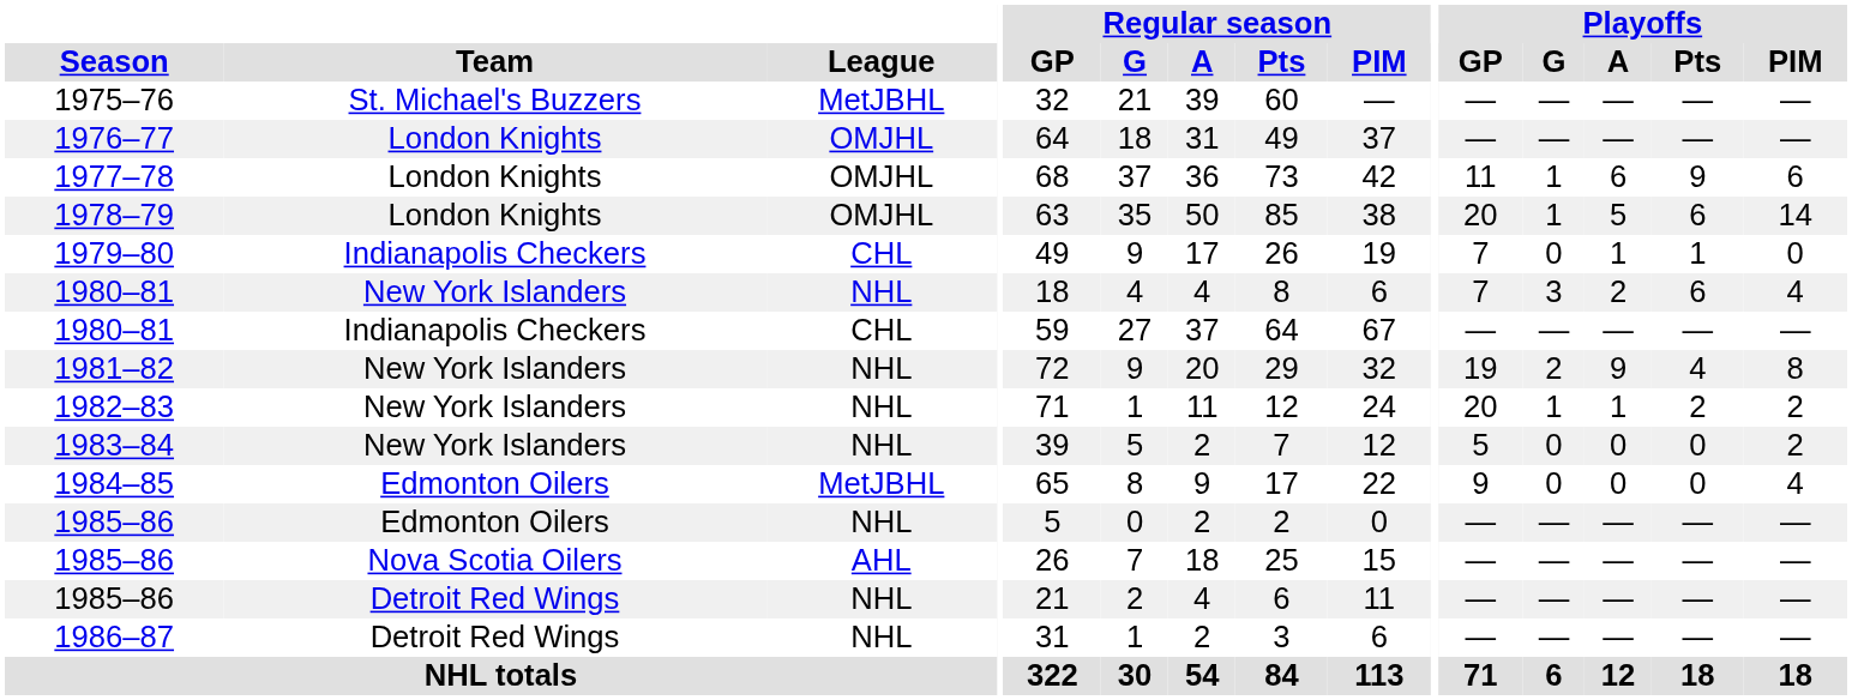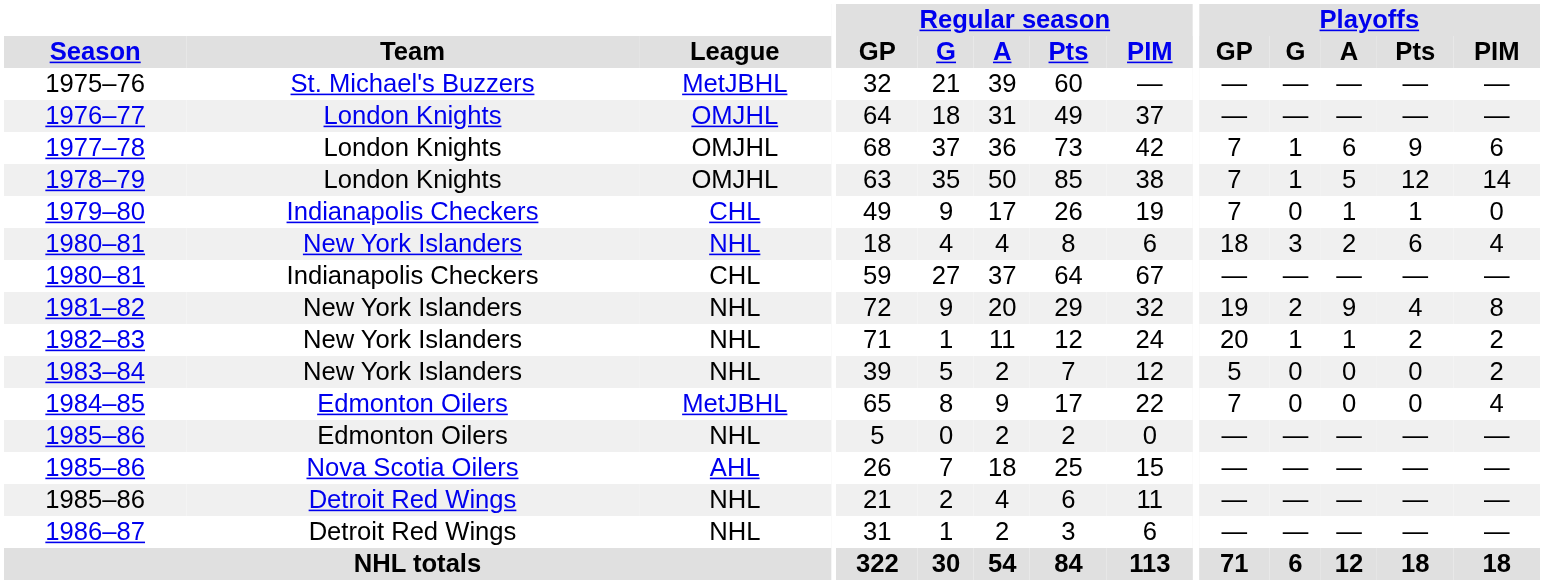 <table border="0" cellpadding="1" cellspacing="0" style="text-align:center; width:60em">
 <tr bgcolor="#e0e0e0">
 <th colspan="3" bgcolor="#ffffff"></th>
 <th rowspan="100" bgcolor="#ffffff"></th>
 <th colspan="5"><a href='#'>Regular season</a></th>
 <th rowspan="100" bgcolor="#ffffff"></th>
 <th colspan="5"><a href='#'>Playoffs</a></th>
 </tr>
 <tr bgcolor="#e0e0e0">
 <th><a href='#'>Season</a></th>
 <th>Team</th>
 <th>League</th>
 <th>GP</th>
 <th><a href='#'>G</a></th>
 <th><a href='#'>A</a></th>
 <th><a href='#'>Pts</a></th>
 <th><a href='#'>PIM</a></th>
 <th>GP</th>
 <th>G</th>
 <th>A</th>
 <th>Pts</th>
 <th>PIM</th>
 </tr>
 <tr>
 <td>1975–76</td>
 <td><a href='#'>St. Michael's Buzzers</a></td>
 <td><a href='#'>MetJBHL</a></td>
 <td>32</td>
 <td>21</td>
 <td>39</td>
 <td>60</td>
 <td>—</td>
 <td>—</td>
 <td>—</td>
 <td>—</td>
 <td>—</td>
 <td>—</td>
 </tr>
 <tr bgcolor="#f0f0f0">
 <td><a href='#'>1976–77</a></td>
 <td><a href='#'>London Knights</a></td>
 <td><a href='#'>OMJHL</a></td>
 <td>64</td>
 <td>18</td>
 <td>31</td>
 <td>49</td>
 <td>37</td>
 <td>—</td>
 <td>—</td>
 <td>—</td>
 <td>—</td>
 <td>—</td>
 </tr>
 <tr>
 <td><a href='#'>1977–78</a></td>
 <td>London Knights</td>
 <td>OMJHL</td>
 <td>68</td>
 <td>37</td>
 <td>36</td>
 <td>73</td>
 <td>42</td>
-<td>11</td>
+<td>7</td>
 <td>1</td>
 <td>6</td>
 <td>9</td>
 <td>6</td>
 </tr>
 <tr bgcolor="#f0f0f0">
 <td><a href='#'>1978–79</a></td>
 <td>London Knights</td>
 <td>OMJHL</td>
 <td>63</td>
 <td>35</td>
 <td>50</td>
 <td>85</td>
 <td>38</td>
-<td>20</td>
+<td>7</td>
 <td>1</td>
 <td>5</td>
-<td>6</td>
+<td>12</td>
 <td>14</td>
 </tr>
 <tr>
 <td><a href='#'>1979–80</a></td>
 <td><a href='#'>Indianapolis Checkers</a></td>
 <td><a href='#'>CHL</a></td>
 <td>49</td>
 <td>9</td>
 <td>17</td>
 <td>26</td>
 <td>19</td>
 <td>7</td>
 <td>0</td>
 <td>1</td>
 <td>1</td>
 <td>0</td>
 </tr>
 <tr bgcolor="#f0f0f0">
 <td><a href='#'>1980–81</a></td>
 <td><a href='#'>New York Islanders</a></td>
 <td><a href='#'>NHL</a></td>
 <td>18</td>
 <td>4</td>
 <td>4</td>
 <td>8</td>
 <td>6</td>
-<td>7</td>
+<td>18</td>
 <td>3</td>
 <td>2</td>
 <td>6</td>
 <td>4</td>
 </tr>
 <tr>
 <td><a href='#'>1980–81</a></td>
 <td>Indianapolis Checkers</td>
 <td>CHL</td>
 <td>59</td>
 <td>27</td>
 <td>37</td>
 <td>64</td>
 <td>67</td>
 <td>—</td>
 <td>—</td>
 <td>—</td>
 <td>—</td>
 <td>—</td>
 </tr>
 <tr bgcolor="#f0f0f0">
 <td><a href='#'>1981–82</a></td>
 <td>New York Islanders</td>
 <td>NHL</td>
 <td>72</td>
 <td>9</td>
 <td>20</td>
 <td>29</td>
 <td>32</td>
 <td>19</td>
 <td>2</td>
 <td>9</td>
 <td>4</td>
 <td>8</td>
 </tr>
 <tr>
 <td><a href='#'>1982–83</a></td>
 <td>New York Islanders</td>
 <td>NHL</td>
 <td>71</td>
 <td>1</td>
 <td>11</td>
 <td>12</td>
 <td>24</td>
 <td>20</td>
 <td>1</td>
 <td>1</td>
 <td>2</td>
 <td>2</td>
 </tr>
 <tr bgcolor="#f0f0f0">
 <td><a href='#'>1983–84</a></td>
 <td>New York Islanders</td>
 <td>NHL</td>
 <td>39</td>
 <td>5</td>
 <td>2</td>
 <td>7</td>
 <td>12</td>
 <td>5</td>
 <td>0</td>
 <td>0</td>
 <td>0</td>
 <td>2</td>
 </tr>
 <tr>
 <td><a href='#'>1984–85</a></td>
 <td><a href='#'>Edmonton Oilers</a></td>
 <td><a href='#'>MetJBHL</a></td>
 <td>65</td>
 <td>8</td>
 <td>9</td>
 <td>17</td>
 <td>22</td>
-<td>9</td>
+<td>7</td>
 <td>0</td>
 <td>0</td>
 <td>0</td>
 <td>4</td>
 </tr>
 <tr bgcolor="#f0f0f0">
 <td><a href='#'>1985–86</a></td>
 <td>Edmonton Oilers</td>
 <td>NHL</td>
 <td>5</td>
 <td>0</td>
 <td>2</td>
 <td>2</td>
 <td>0</td>
 <td>—</td>
 <td>—</td>
 <td>—</td>
 <td>—</td>
 <td>—</td>
 </tr>
 <tr>
 <td><a href='#'>1985–86</a></td>
 <td><a href='#'>Nova Scotia Oilers</a></td>
 <td><a href='#'>AHL</a></td>
 <td>26</td>
 <td>7</td>
 <td>18</td>
 <td>25</td>
 <td>15</td>
 <td>—</td>
 <td>—</td>
 <td>—</td>
 <td>—</td>
 <td>—</td>
 </tr>
 <tr bgcolor="#f0f0f0">
 <td>1985–86</td>
 <td><a href='#'>Detroit Red Wings</a></td>
 <td>NHL</td>
 <td>21</td>
 <td>2</td>
 <td>4</td>
 <td>6</td>
 <td>11</td>
 <td>—</td>
 <td>—</td>
 <td>—</td>
 <td>—</td>
 <td>—</td>
 </tr>
 <tr>
 <td><a href='#'>1986–87</a></td>
 <td>Detroit Red Wings</td>
 <td>NHL</td>
 <td>31</td>
 <td>1</td>
 <td>2</td>
 <td>3</td>
 <td>6</td>
 <td>—</td>
 <td>—</td>
 <td>—</td>
 <td>—</td>
 <td>—</td>
 </tr>
 <tr bgcolor="#e0e0e0">
 <th colspan="3">NHL totals</th>
 <th>322</th>
 <th>30</th>
 <th>54</th>
 <th>84</th>
 <th>113</th>
 <th>71</th>
 <th>6</th>
 <th>12</th>
 <th>18</th>
 <th>18</th>
 </tr>
 </table>
